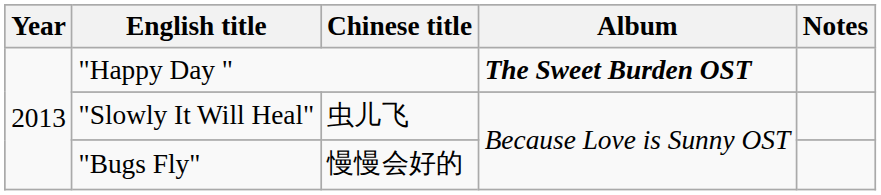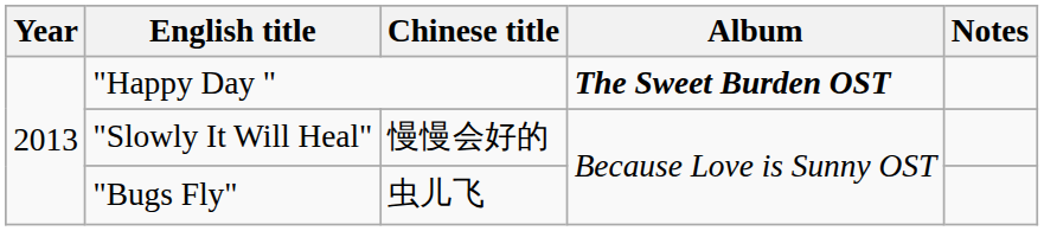 <table class="wikitable">
 <tr>
 <th>Year</th>
 <th>English title</th>
 <th>Chinese title</th>
 <th>Album</th>
 <th>Notes</th>
 </tr>
 <tr>
 <td rowspan=3>2013</td>
 <td colspan=2>"Happy Day "</td>
 <td><strong><em>The Sweet Burden OST</em></strong></td>
 <td></td>
 </tr>
 <tr>
 <td>"Slowly It Will Heal"</td>
-<td>虫儿飞</td>
+<td>慢慢会好的</td>
 <td rowspan=2><em>Because Love is Sunny OST</em></td>
 <td></td>
 </tr>
 <tr>
 <td>"Bugs Fly"</td>
-<td>慢慢会好的</td>
+<td>虫儿飞</td>
 <td></td>
 </tr>
 </table>
